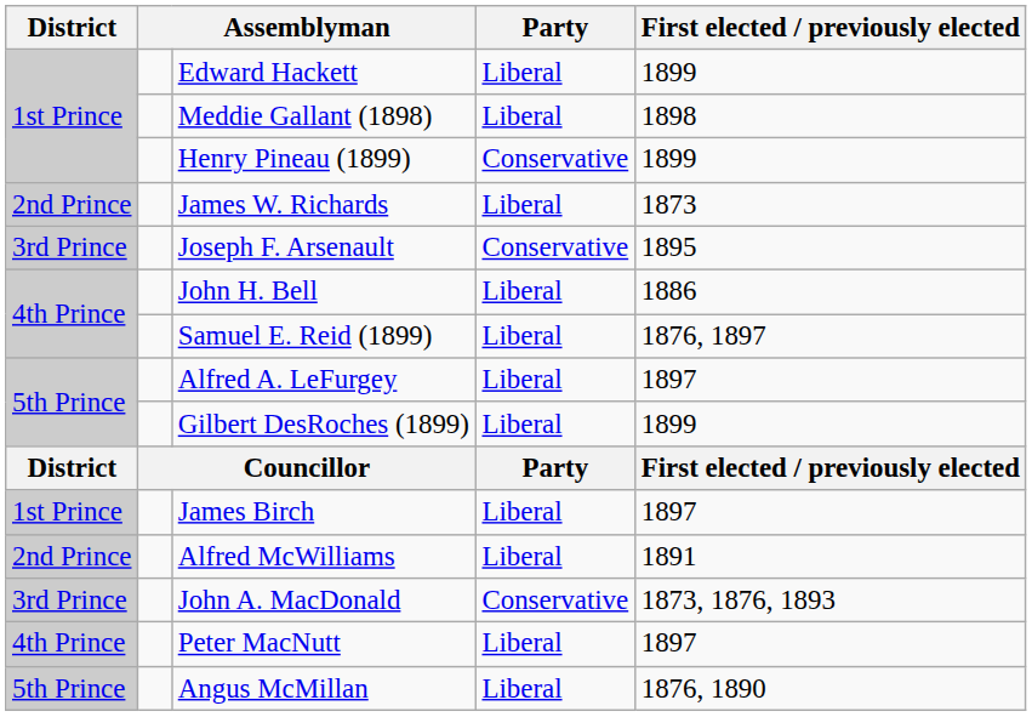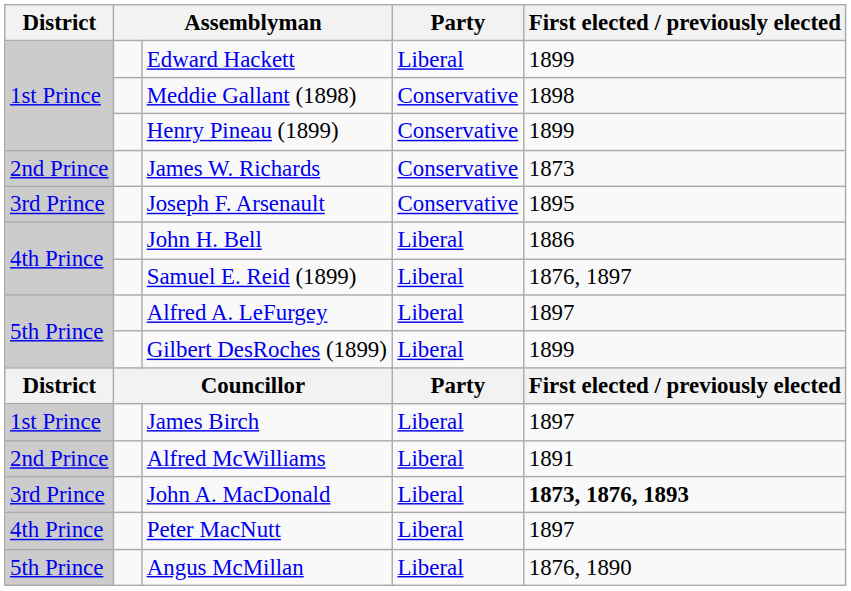 <table class="wikitable sortable">
 <tr>
 <th>District</th>
 <th colspan="2">Assemblyman</th>
 <th>Party</th>
 <th>First elected / previously elected</th>
 </tr>
 <tr>
 <td rowspan=3 bgcolor="CCCCCC"><a href='#'>1st Prince</a></td>
 <td>   </td>
 <td><a href='#'>Edward Hackett</a></td>
 <td><a href='#'>Liberal</a></td>
 <td>1899</td>
 </tr>
 <tr>
 <td> </td>
 <td><a href='#'>Meddie Gallant</a> (1898)</td>
-<td><a href='#'>Liberal</a></td>
+<td><a href='#'>Conservative</a></td>
 <td>1898</td>
 </tr>
 <tr>
 <td> </td>
 <td><a href='#'>Henry Pineau</a> (1899)</td>
 <td><a href='#'>Conservative</a></td>
 <td>1899</td>
 </tr>
 <tr>
 <td bgcolor="CCCCCC"><a href='#'>2nd Prince</a></td>
 <td>   </td>
 <td><a href='#'>James W. Richards</a></td>
-<td><a href='#'>Liberal</a></td>
+<td><a href='#'>Conservative</a></td>
 <td>1873</td>
 </tr>
 <tr>
 <td bgcolor="CCCCCC"><a href='#'>3rd Prince</a></td>
 <td>   </td>
 <td><a href='#'>Joseph F. Arsenault</a></td>
 <td><a href='#'>Conservative</a></td>
 <td>1895</td>
 </tr>
 <tr>
 <td rowspan=2 bgcolor="CCCCCC"><a href='#'>4th Prince</a></td>
 <td>   </td>
 <td><a href='#'>John H. Bell</a></td>
 <td><a href='#'>Liberal</a></td>
 <td>1886</td>
 </tr>
 <tr>
 <td> </td>
 <td><a href='#'>Samuel E. Reid</a> (1899)</td>
 <td><a href='#'>Liberal</a></td>
 <td>1876, 1897</td>
 </tr>
 <tr>
 <td rowspan=2 bgcolor="CCCCCC"><a href='#'>5th Prince</a></td>
 <td>   </td>
 <td><a href='#'>Alfred A. LeFurgey</a></td>
 <td><a href='#'>Liberal</a></td>
 <td>1897</td>
 </tr>
 <tr>
 <td> </td>
 <td><a href='#'>Gilbert DesRoches</a> (1899)</td>
 <td><a href='#'>Liberal</a></td>
 <td>1899</td>
 </tr>
 <tr>
 <th>District</th>
 <th colspan="2">Councillor</th>
 <th>Party</th>
 <th>First elected / previously elected</th>
 </tr>
 <tr>
 <td bgcolor="CCCCCC"><a href='#'>1st Prince</a></td>
 <td>   </td>
 <td><a href='#'>James Birch</a></td>
 <td><a href='#'>Liberal</a></td>
 <td>1897</td>
 </tr>
 <tr>
 <td bgcolor="CCCCCC"><a href='#'>2nd Prince</a></td>
 <td>   </td>
 <td><a href='#'>Alfred McWilliams</a></td>
 <td><a href='#'>Liberal</a></td>
 <td>1891</td>
 </tr>
 <tr>
 <td bgcolor="CCCCCC"><a href='#'>3rd Prince</a></td>
 <td>   </td>
 <td><a href='#'>John A. MacDonald</a></td>
-<td><a href='#'>Conservative</a></td>
-<td>1873, 1876, 1893</td>
+<td><a href='#'>Liberal</a></td>
+<td><strong>1873, 1876, 1893</strong></td>
 </tr>
 <tr>
 <td bgcolor="CCCCCC"><a href='#'>4th Prince</a></td>
 <td>    <br></td>
 <td><a href='#'>Peter MacNutt</a></td>
 <td><a href='#'>Liberal</a></td>
 <td>1897</td>
 </tr>
 <tr>
 <td bgcolor="CCCCCC"><a href='#'>5th Prince</a></td>
 <td>   </td>
 <td><a href='#'>Angus McMillan</a></td>
 <td><a href='#'>Liberal</a></td>
 <td>1876, 1890</td>
 </tr>
 </table>
